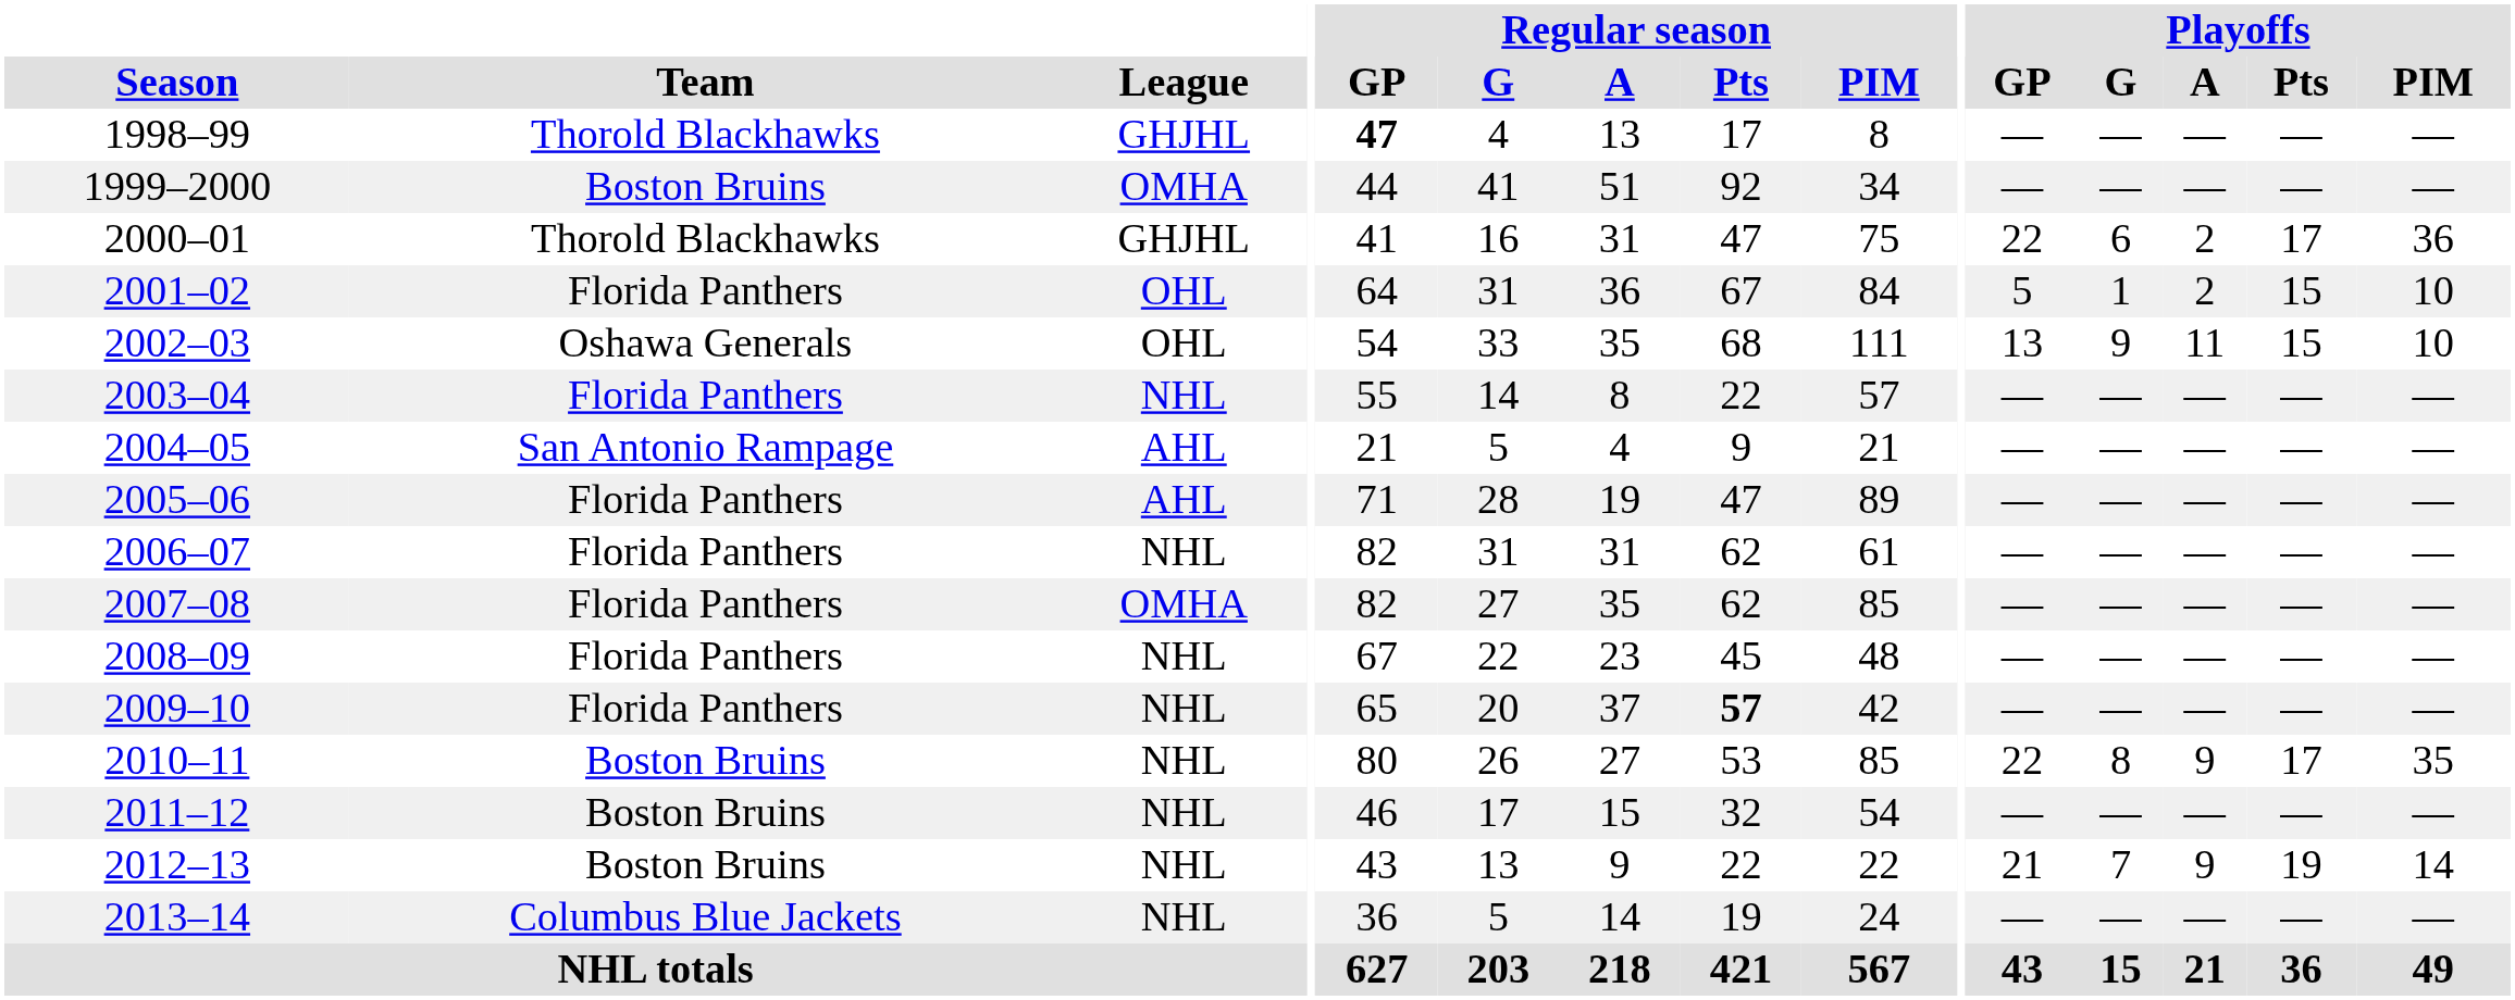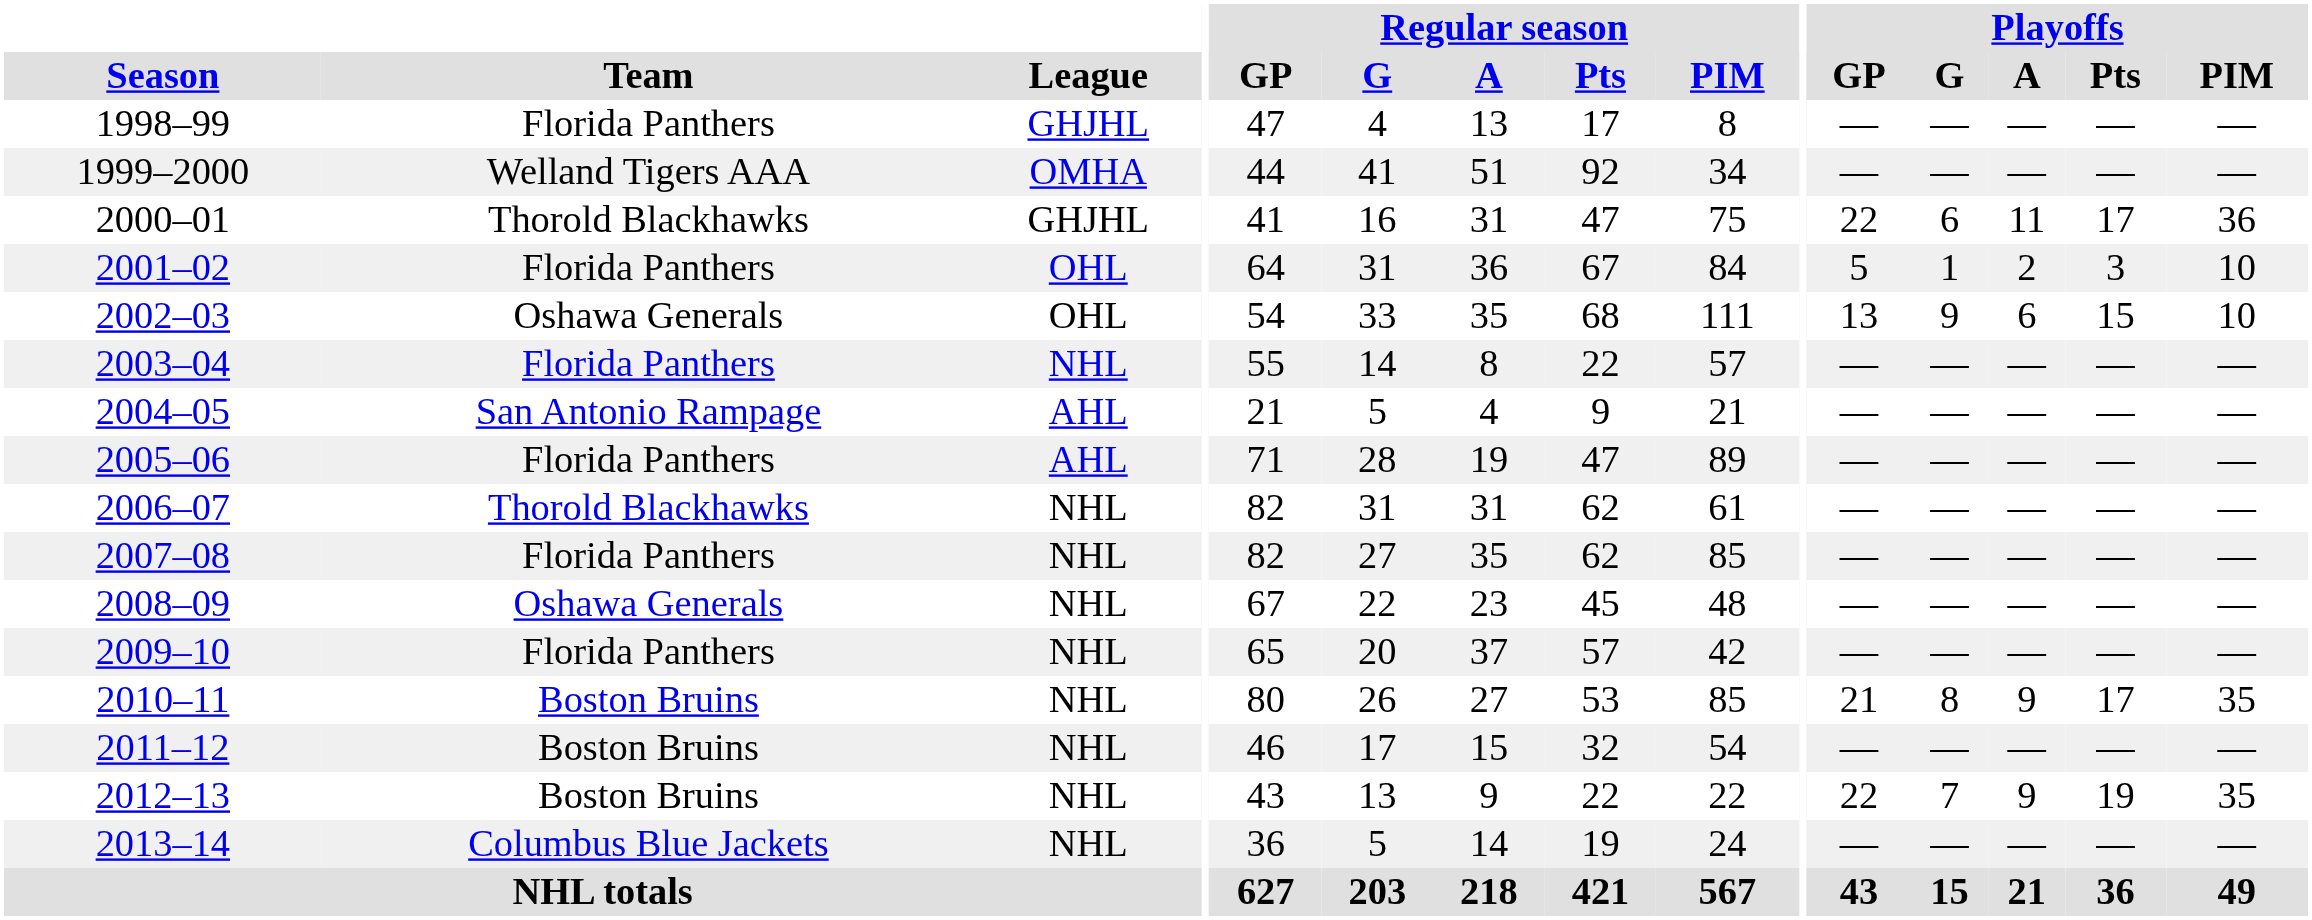 <table border="0" cellpadding="1" cellspacing="0" style="text-align:center; width:60em">
 <tr bgcolor="#e0e0e0">
 <th colspan="3" bgcolor="#ffffff"></th>
 <th rowspan="99" bgcolor="#ffffff"></th>
 <th colspan="5"><a href='#'>Regular season</a></th>
 <th rowspan="99" bgcolor="#ffffff"></th>
 <th colspan="5"><a href='#'>Playoffs</a></th>
 </tr>
 <tr bgcolor="#e0e0e0">
 <th><a href='#'>Season</a></th>
 <th>Team</th>
 <th>League</th>
 <th>GP</th>
 <th><a href='#'>G</a></th>
 <th><a href='#'>A</a></th>
 <th><a href='#'>Pts</a></th>
 <th><a href='#'>PIM</a></th>
 <th>GP</th>
 <th>G</th>
 <th>A</th>
 <th>Pts</th>
 <th>PIM</th>
 </tr>
 <tr>
 <td>1998–99</td>
-<td><a href='#'>Thorold Blackhawks</a></td>
+<td>Florida Panthers</td>
 <td><a href='#'>GHJHL</a></td>
-<td><strong>47</strong></td>
+<td>47</td>
 <td>4</td>
 <td>13</td>
 <td>17</td>
 <td>8</td>
 <td>—</td>
 <td>—</td>
 <td>—</td>
 <td>—</td>
 <td>—</td>
 </tr>
 <tr bgcolor="#f0f0f0">
 <td>1999–2000</td>
-<td><a href='#'>Boston Bruins</a></td>
+<td>Welland Tigers AAA</td>
 <td><a href='#'>OMHA</a></td>
 <td>44</td>
 <td>41</td>
 <td>51</td>
 <td>92</td>
 <td>34</td>
 <td>—</td>
 <td>—</td>
 <td>—</td>
 <td>—</td>
 <td>—</td>
 </tr>
 <tr>
 <td>2000–01</td>
 <td>Thorold Blackhawks</td>
 <td>GHJHL</td>
 <td>41</td>
 <td>16</td>
 <td>31</td>
 <td>47</td>
 <td>75</td>
 <td>22</td>
 <td>6</td>
-<td>2</td>
+<td>11</td>
 <td>17</td>
 <td>36</td>
 </tr>
 <tr bgcolor="#f0f0f0">
 <td><a href='#'>2001–02</a></td>
 <td>Florida Panthers</td>
 <td><a href='#'>OHL</a></td>
 <td>64</td>
 <td>31</td>
 <td>36</td>
 <td>67</td>
 <td>84</td>
 <td>5</td>
 <td>1</td>
 <td>2</td>
-<td>15</td>
+<td>3</td>
 <td>10</td>
 </tr>
 <tr>
 <td><a href='#'>2002–03</a></td>
 <td>Oshawa Generals</td>
 <td>OHL</td>
 <td>54</td>
 <td>33</td>
 <td>35</td>
 <td>68</td>
 <td>111</td>
 <td>13</td>
 <td>9</td>
-<td>11</td>
+<td>6</td>
 <td>15</td>
 <td>10</td>
 </tr>
 <tr bgcolor="#f0f0f0">
 <td><a href='#'>2003–04</a></td>
 <td><a href='#'>Florida Panthers</a></td>
 <td><a href='#'>NHL</a></td>
 <td>55</td>
 <td>14</td>
 <td>8</td>
 <td>22</td>
 <td>57</td>
 <td>—</td>
 <td>—</td>
 <td>—</td>
 <td>—</td>
 <td>—</td>
 </tr>
 <tr>
 <td><a href='#'>2004–05</a></td>
 <td><a href='#'>San Antonio Rampage</a></td>
 <td><a href='#'>AHL</a></td>
 <td>21</td>
 <td>5</td>
 <td>4</td>
 <td>9</td>
 <td>21</td>
 <td>—</td>
 <td>—</td>
 <td>—</td>
 <td>—</td>
 <td>—</td>
 </tr>
 <tr bgcolor="#f0f0f0">
 <td><a href='#'>2005–06</a></td>
 <td>Florida Panthers</td>
 <td><a href='#'>AHL</a></td>
 <td>71</td>
 <td>28</td>
 <td>19</td>
 <td>47</td>
 <td>89</td>
 <td>—</td>
 <td>—</td>
 <td>—</td>
 <td>—</td>
 <td>—</td>
 </tr>
 <tr>
 <td><a href='#'>2006–07</a></td>
-<td>Florida Panthers</td>
+<td><a href='#'>Thorold Blackhawks</a></td>
 <td>NHL</td>
 <td>82</td>
 <td>31</td>
 <td>31</td>
 <td>62</td>
 <td>61</td>
 <td>—</td>
 <td>—</td>
 <td>—</td>
 <td>—</td>
 <td>—</td>
 </tr>
 <tr bgcolor="#f0f0f0">
 <td><a href='#'>2007–08</a></td>
 <td>Florida Panthers</td>
-<td><a href='#'>OMHA</a></td>
+<td>NHL</td>
 <td>82</td>
 <td>27</td>
 <td>35</td>
 <td>62</td>
 <td>85</td>
 <td>—</td>
 <td>—</td>
 <td>—</td>
 <td>—</td>
 <td>—</td>
 </tr>
 <tr>
 <td><a href='#'>2008–09</a></td>
-<td>Florida Panthers</td>
+<td><a href='#'>Oshawa Generals</a></td>
 <td>NHL</td>
 <td>67</td>
 <td>22</td>
 <td>23</td>
 <td>45</td>
 <td>48</td>
 <td>—</td>
 <td>—</td>
 <td>—</td>
 <td>—</td>
 <td>—</td>
 </tr>
 <tr bgcolor="#f0f0f0">
 <td><a href='#'>2009–10</a></td>
 <td>Florida Panthers</td>
 <td>NHL</td>
 <td>65</td>
 <td>20</td>
 <td>37</td>
-<td><strong>57</strong></td>
+<td>57</td>
 <td>42</td>
 <td>—</td>
 <td>—</td>
 <td>—</td>
 <td>—</td>
 <td>—</td>
 </tr>
 <tr>
 <td><a href='#'>2010–11</a></td>
 <td><a href='#'>Boston Bruins</a></td>
 <td>NHL</td>
 <td>80</td>
 <td>26</td>
 <td>27</td>
 <td>53</td>
 <td>85</td>
-<td>22</td>
+<td>21</td>
 <td>8</td>
 <td>9</td>
 <td>17</td>
 <td>35</td>
 </tr>
 <tr bgcolor="#f0f0f0">
 <td><a href='#'>2011–12</a></td>
 <td>Boston Bruins</td>
 <td>NHL</td>
 <td>46</td>
 <td>17</td>
 <td>15</td>
 <td>32</td>
 <td>54</td>
 <td>—</td>
 <td>—</td>
 <td>—</td>
 <td>—</td>
 <td>—</td>
 </tr>
 <tr>
 <td><a href='#'>2012–13</a></td>
 <td>Boston Bruins</td>
 <td>NHL</td>
 <td>43</td>
 <td>13</td>
 <td>9</td>
 <td>22</td>
 <td>22</td>
-<td>21</td>
+<td>22</td>
 <td>7</td>
 <td>9</td>
 <td>19</td>
-<td>14</td>
+<td>35</td>
 </tr>
 <tr bgcolor="#f0f0f0">
 <td><a href='#'>2013–14</a></td>
 <td><a href='#'>Columbus Blue Jackets</a></td>
 <td>NHL</td>
 <td>36</td>
 <td>5</td>
 <td>14</td>
 <td>19</td>
 <td>24</td>
 <td>—</td>
 <td>—</td>
 <td>—</td>
 <td>—</td>
 <td>—</td>
 </tr>
 <tr bgcolor="#e0e0e0">
 <th colspan="3">NHL totals</th>
 <th>627</th>
 <th>203</th>
 <th>218</th>
 <th>421</th>
 <th>567</th>
 <th>43</th>
 <th>15</th>
 <th>21</th>
 <th>36</th>
 <th>49</th>
 </tr>
 </table>
